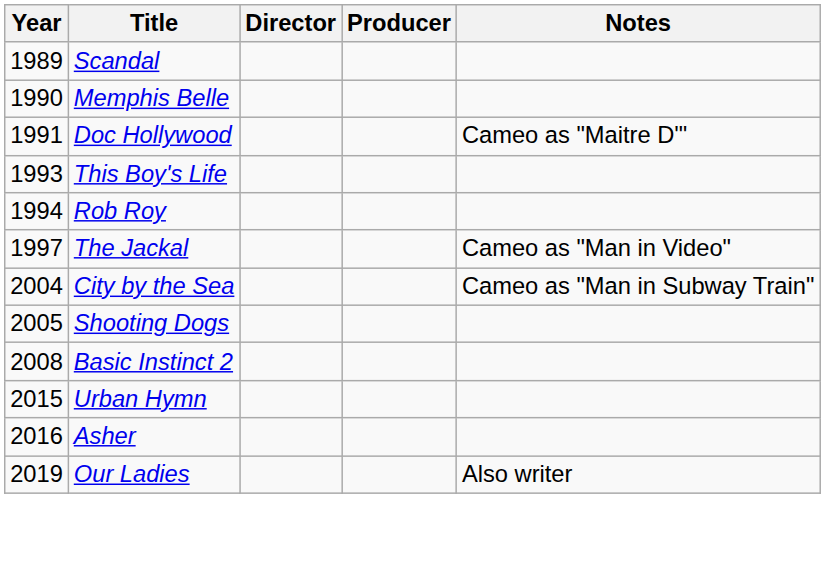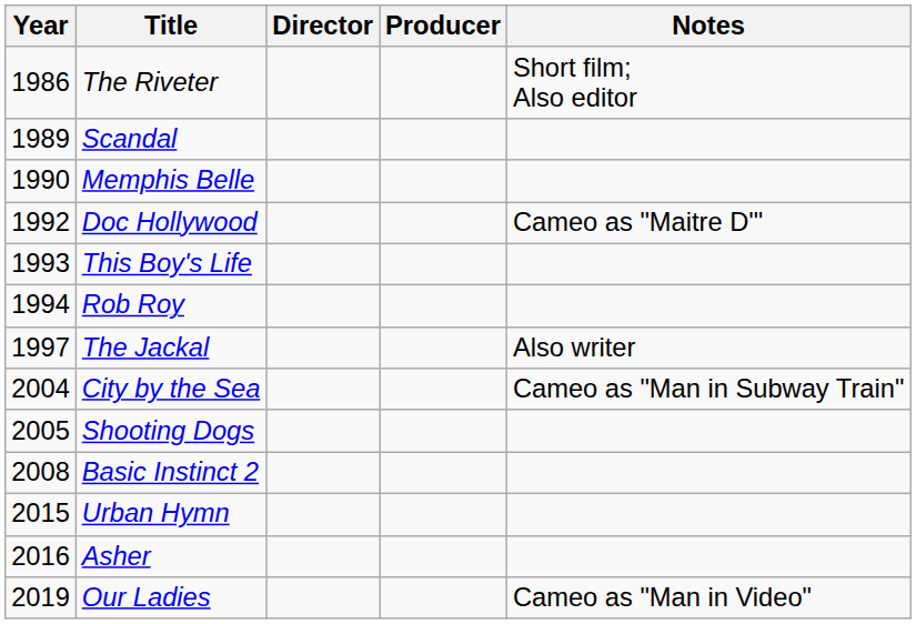 <table class="wikitable">
 <tr>
 <th>Year</th>
 <th>Title</th>
 <th>Director</th>
 <th>Producer</th>
 <th>Notes</th>
+</tr>
+<tr>
+<td>1986</td>
+<td><em>The Riveter</em></td>
+<td></td>
+<td></td>
+<td>Short film;<br>Also editor</td>
 </tr>
 <tr>
 <td>1989</td>
 <td><em><a href='#'>Scandal</a></em></td>
 <td></td>
 <td></td>
 <td></td>
 </tr>
 <tr>
 <td>1990</td>
 <td><em><a href='#'>Memphis Belle</a></em></td>
 <td></td>
 <td></td>
 <td></td>
 </tr>
 <tr>
-<td>1991</td>
+<td>1992</td>
 <td><em><a href='#'>Doc Hollywood</a></em></td>
 <td></td>
 <td></td>
 <td>Cameo as "Maitre D'"</td>
 </tr>
 <tr>
 <td>1993</td>
 <td><em><a href='#'>This Boy's Life</a></em></td>
 <td></td>
 <td></td>
 <td></td>
 </tr>
 <tr>
 <td>1994</td>
 <td><em><a href='#'>Rob Roy</a></em></td>
 <td></td>
 <td></td>
 <td></td>
 </tr>
 <tr>
 <td>1997</td>
 <td><em><a href='#'>The Jackal</a></em></td>
 <td></td>
 <td></td>
-<td>Cameo as "Man in Video"</td>
+<td>Also writer</td>
 </tr>
 <tr>
 <td>2004</td>
 <td><em><a href='#'>City by the Sea</a></em></td>
 <td></td>
 <td></td>
 <td>Cameo as "Man in Subway Train"</td>
 </tr>
 <tr>
 <td>2005</td>
 <td><em><a href='#'>Shooting Dogs</a></em></td>
 <td></td>
 <td></td>
 <td></td>
 </tr>
 <tr>
 <td>2008</td>
 <td><em><a href='#'>Basic Instinct 2</a></em></td>
 <td></td>
 <td></td>
 <td></td>
 </tr>
 <tr>
 <td>2015</td>
 <td><em><a href='#'>Urban Hymn</a></em></td>
 <td></td>
 <td></td>
 <td></td>
 </tr>
 <tr>
 <td>2016</td>
 <td><em><a href='#'>Asher</a></em></td>
 <td></td>
 <td></td>
 <td></td>
 </tr>
 <tr>
 <td>2019</td>
 <td><em><a href='#'>Our Ladies</a></em></td>
 <td></td>
 <td></td>
-<td>Also writer</td>
+<td>Cameo as "Man in Video"</td>
 </tr>
 </table>
